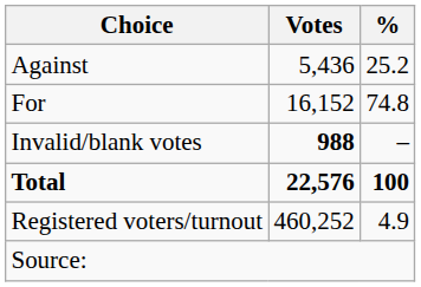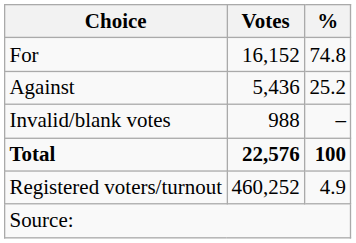 <table class=wikitable style=text-align:right>
 <tr>
 <th>Choice</th>
 <th>Votes</th>
 <th>%</th>
 </tr>
 <tr>
+<td align=left>For</td>
+<td>16,152</td>
+<td>74.8</td>
+</tr>
+<tr>
 <td align=left>Against</td>
 <td>5,436</td>
 <td>25.2</td>
 </tr>
 <tr>
-<td align=left>For</td>
-<td>16,152</td>
-<td>74.8</td>
-</tr>
-<tr>
 <td align=left>Invalid/blank votes</td>
-<td><strong>988</strong></td>
+<td>988</td>
 <td>–</td>
 </tr>
 <tr>
 <td align=left><strong>Total</strong></td>
 <td><strong>22,576</strong></td>
 <td><strong>100</strong></td>
 </tr>
 <tr>
 <td align=left>Registered voters/turnout</td>
 <td>460,252</td>
 <td>4.9</td>
 </tr>
 <tr>
 <td align=left colspan=3>Source: </td>
 </tr>
 </table>
